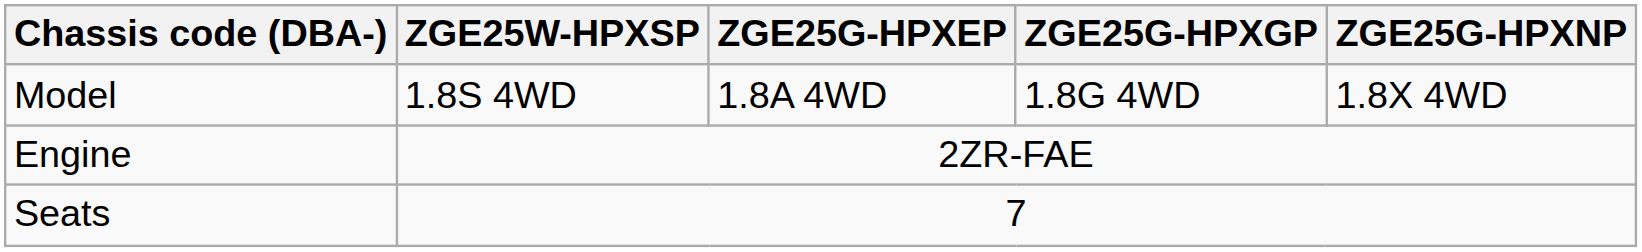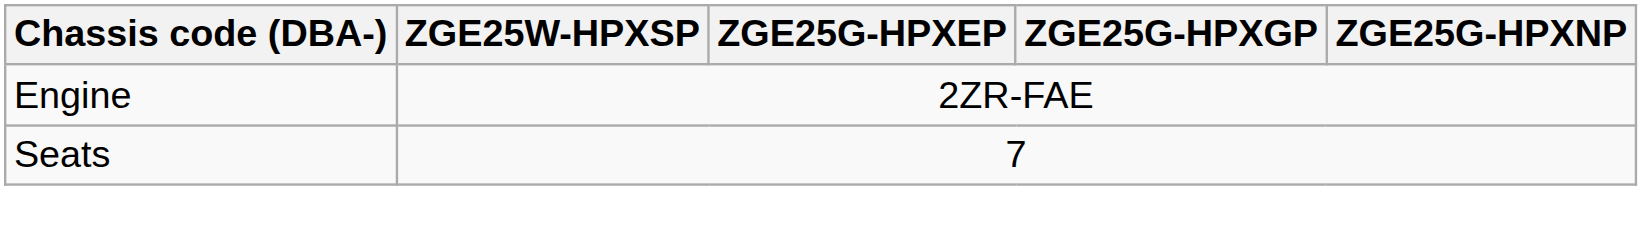 <table class="wikitable">
 <tr>
 <th>Chassis code (DBA-)</th>
 <th>ZGE25W-HPXSP</th>
 <th>ZGE25G-HPXEP</th>
 <th>ZGE25G-HPXGP</th>
 <th>ZGE25G-HPXNP</th>
-</tr>
-<tr>
-<td>Model</td>
-<td>1.8S 4WD</td>
-<td>1.8A 4WD</td>
-<td>1.8G 4WD</td>
-<td>1.8X 4WD</td>
 </tr>
 <tr>
 <td>Engine</td>
 <td colspan="4" align="center">2ZR-FAE</td>
 </tr>
 <tr>
 <td>Seats</td>
 <td colspan="4" align="center">7</td>
 </tr>
 </table>
